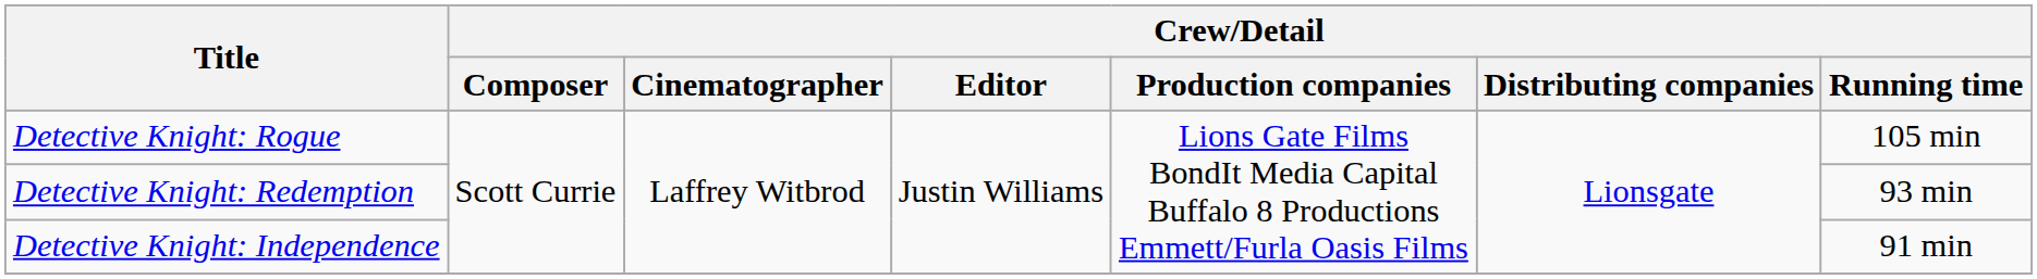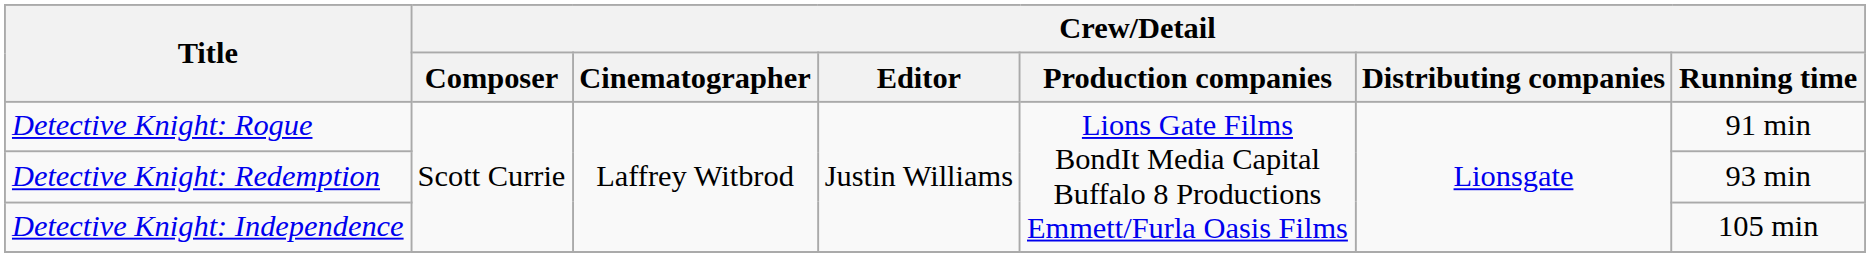 <table class="wikitable plainrowheaders" style="text-align:center">
 <tr>
 <th rowspan="2">Title</th>
 <th colspan="7">Crew/Detail</th>
 </tr>
 <tr>
 <th>Composer</th>
 <th>Cinematographer</th>
 <th>Editor</th>
 <th>Production companies</th>
 <th>Distributing companies</th>
 <th>Running time</th>
 </tr>
 <tr>
 <td style="text-align:left"><em><a href='#'>Detective Knight: Rogue</a></em></td>
 <td rowspan="3">Scott Currie</td>
 <td rowspan="3">Laffrey Witbrod</td>
 <td rowspan="3">Justin Williams</td>
 <td rowspan="3"><a href='#'>Lions Gate Films</a><br>BondIt Media Capital<br>Buffalo 8 Productions<br><a href='#'>Emmett/Furla Oasis Films</a></td>
 <td rowspan="3"><a href='#'>Lionsgate</a></td>
-<td>105 min</td>
+<td>91 min</td>
 </tr>
 <tr>
 <td style="text-align:left"><em><a href='#'>Detective Knight: Redemption</a></em></td>
 <td>93 min</td>
 </tr>
 <tr>
 <td style="text-align:left"><em><a href='#'>Detective Knight: Independence</a></em></td>
-<td>91 min</td>
+<td>105 min</td>
 </tr>
 <tr>
 </tr>
 </table>
